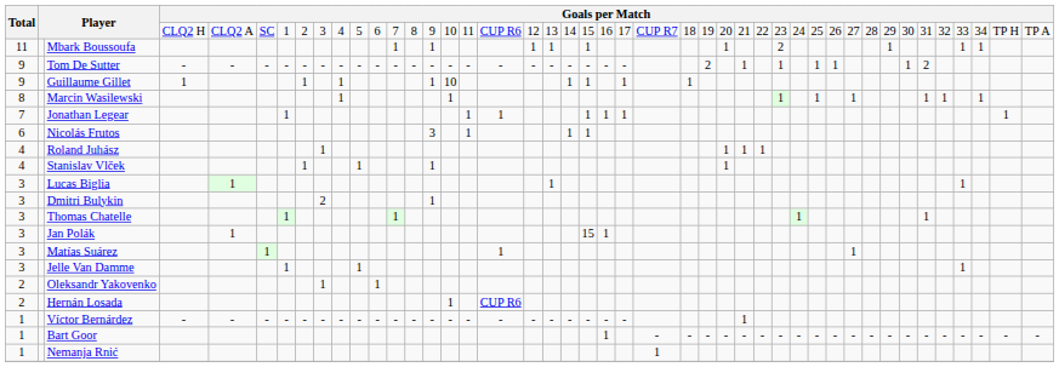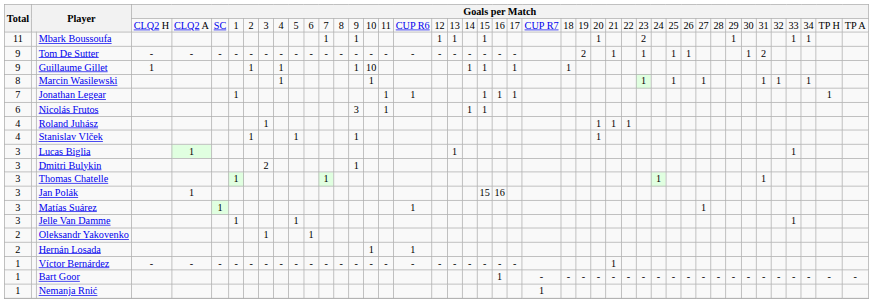 <table class="wikitable" style="text-align:center; line-height: 90%; font-size:90%;">
 <tr>
 <th rowspan="2">Total</th>
 <th rowspan="2" colspan="2">Player</th>
 <th colspan="41">Goals per Match</th>
 </tr>
 <tr>
 <td><a href='#'>CLQ2</a> H</td>
 <td><a href='#'>CLQ2</a> A</td>
 <td><a href='#'>SC</a></td>
 <td> 1 </td>
 <td> 2 </td>
 <td> 3 </td>
 <td> 4 </td>
 <td> 5 </td>
 <td> 6 </td>
 <td> 7 </td>
 <td> 8 </td>
 <td> 9 </td>
 <td>10</td>
 <td>11</td>
 <td><a href='#'>CUP R6</a></td>
 <td>12</td>
 <td>13</td>
 <td>14</td>
 <td>15</td>
 <td>16</td>
 <td>17</td>
 <td><a href='#'>CUP R7</a></td>
 <td>18</td>
 <td>19</td>
 <td>20</td>
 <td>21</td>
 <td>22</td>
 <td>23</td>
 <td>24</td>
 <td>25</td>
 <td>26</td>
 <td>27</td>
 <td>28</td>
 <td>29</td>
 <td>30</td>
 <td>31</td>
 <td>32</td>
 <td>33</td>
 <td>34</td>
 <td>TP H</td>
 <td>TP A</td>
 </tr>
 <tr>
 <td>11</td>
 <td></td>
 <td style="text-align:left;"><a href='#'>Mbark Boussoufa</a></td>
 <td></td>
 <td></td>
 <td></td>
 <td></td>
 <td></td>
 <td></td>
 <td></td>
 <td></td>
 <td></td>
 <td>1</td>
 <td></td>
 <td>1</td>
 <td></td>
 <td></td>
 <td></td>
 <td>1</td>
 <td>1</td>
 <td></td>
 <td>1</td>
 <td></td>
 <td></td>
 <td></td>
 <td></td>
 <td></td>
 <td>1</td>
 <td></td>
 <td></td>
 <td>2</td>
 <td></td>
 <td></td>
 <td></td>
 <td></td>
 <td></td>
 <td>1</td>
 <td></td>
 <td></td>
 <td></td>
 <td>1</td>
 <td>1</td>
 <td></td>
 <td></td>
 </tr>
 <tr>
 <td>9</td>
 <td></td>
 <td style="text-align:left;"><a href='#'>Tom De Sutter</a></td>
 <td>-</td>
 <td>-</td>
 <td>-</td>
 <td>-</td>
 <td>-</td>
 <td>-</td>
 <td>-</td>
 <td>-</td>
 <td>-</td>
 <td>-</td>
 <td>-</td>
 <td>-</td>
 <td>-</td>
 <td>-</td>
 <td>-</td>
 <td>-</td>
 <td>-</td>
 <td>-</td>
 <td>-</td>
 <td>-</td>
 <td>-</td>
 <td></td>
 <td></td>
 <td>2</td>
 <td></td>
 <td>1</td>
 <td></td>
 <td>1</td>
 <td></td>
 <td>1</td>
 <td>1</td>
 <td></td>
 <td></td>
 <td></td>
 <td>1</td>
 <td>2</td>
 <td></td>
 <td></td>
 <td></td>
 <td></td>
 <td></td>
 </tr>
 <tr>
 <td>9</td>
 <td></td>
 <td style="text-align:left;"><a href='#'>Guillaume Gillet</a></td>
 <td>1</td>
 <td></td>
 <td></td>
 <td></td>
 <td>1</td>
 <td></td>
 <td>1</td>
 <td></td>
 <td></td>
 <td></td>
 <td></td>
 <td>1</td>
 <td>10</td>
 <td></td>
 <td></td>
 <td></td>
 <td></td>
 <td>1</td>
 <td>1</td>
 <td></td>
 <td>1</td>
 <td></td>
 <td>1</td>
 <td></td>
 <td></td>
 <td></td>
 <td></td>
 <td></td>
 <td></td>
 <td></td>
 <td></td>
 <td></td>
 <td></td>
 <td></td>
 <td></td>
 <td></td>
 <td></td>
 <td></td>
 <td></td>
 <td></td>
 <td></td>
 </tr>
 <tr>
 <td>8</td>
 <td></td>
 <td style="text-align:left;"><a href='#'>Marcin Wasilewski</a></td>
 <td></td>
 <td></td>
 <td></td>
 <td></td>
 <td></td>
 <td></td>
 <td>1</td>
 <td></td>
 <td></td>
 <td></td>
 <td></td>
 <td></td>
 <td>1</td>
 <td></td>
 <td></td>
 <td></td>
 <td></td>
 <td></td>
 <td></td>
 <td></td>
 <td></td>
 <td></td>
 <td></td>
 <td></td>
 <td></td>
 <td></td>
 <td></td>
 <td style="background:#e0ffe0;">1</td>
 <td></td>
 <td>1</td>
 <td></td>
 <td>1</td>
 <td></td>
 <td></td>
 <td></td>
 <td>1</td>
 <td>1</td>
 <td></td>
 <td>1</td>
 <td></td>
 <td></td>
 </tr>
 <tr>
 <td>7</td>
 <td></td>
 <td style="text-align:left;"><a href='#'>Jonathan Legear</a></td>
 <td></td>
 <td></td>
 <td></td>
 <td>1</td>
 <td></td>
 <td></td>
 <td></td>
 <td></td>
 <td></td>
 <td></td>
 <td></td>
 <td></td>
 <td></td>
 <td>1</td>
 <td>1</td>
 <td></td>
 <td></td>
 <td></td>
 <td>1</td>
 <td>1</td>
 <td>1</td>
 <td></td>
 <td></td>
 <td></td>
 <td></td>
 <td></td>
 <td></td>
 <td></td>
 <td></td>
 <td></td>
 <td></td>
 <td></td>
 <td></td>
 <td></td>
 <td></td>
 <td></td>
 <td></td>
 <td></td>
 <td></td>
 <td>1</td>
 <td></td>
 </tr>
 <tr>
 <td>6</td>
 <td></td>
 <td style="text-align:left;"><a href='#'>Nicolás Frutos</a></td>
 <td></td>
 <td></td>
 <td></td>
 <td></td>
 <td></td>
 <td></td>
 <td></td>
 <td></td>
 <td></td>
 <td></td>
 <td></td>
 <td>3</td>
 <td></td>
 <td>1</td>
 <td></td>
 <td></td>
 <td></td>
 <td>1</td>
 <td>1</td>
 <td></td>
 <td></td>
 <td></td>
 <td></td>
 <td></td>
 <td></td>
 <td></td>
 <td></td>
 <td></td>
 <td></td>
 <td></td>
 <td></td>
 <td></td>
 <td></td>
 <td></td>
 <td></td>
 <td></td>
 <td></td>
 <td></td>
 <td></td>
 <td></td>
 <td></td>
 </tr>
 <tr>
 <td>4</td>
 <td></td>
 <td style="text-align:left;"><a href='#'>Roland Juhász</a></td>
 <td></td>
 <td></td>
 <td></td>
 <td></td>
 <td></td>
 <td>1</td>
 <td></td>
 <td></td>
 <td></td>
 <td></td>
 <td></td>
 <td></td>
 <td></td>
 <td></td>
 <td></td>
 <td></td>
 <td></td>
 <td></td>
 <td></td>
 <td></td>
 <td></td>
 <td></td>
 <td></td>
 <td></td>
 <td>1</td>
 <td>1</td>
 <td>1</td>
 <td></td>
 <td></td>
 <td></td>
 <td></td>
 <td></td>
 <td></td>
 <td></td>
 <td></td>
 <td></td>
 <td></td>
 <td></td>
 <td></td>
 <td></td>
 <td></td>
 </tr>
 <tr>
 <td>4</td>
 <td></td>
 <td style="text-align:left;"><a href='#'>Stanislav Vlček</a></td>
 <td></td>
 <td></td>
 <td></td>
 <td></td>
 <td>1</td>
 <td></td>
 <td></td>
 <td>1</td>
 <td></td>
 <td></td>
 <td></td>
 <td>1</td>
 <td></td>
 <td></td>
 <td></td>
 <td></td>
 <td></td>
 <td></td>
 <td></td>
 <td></td>
 <td></td>
 <td></td>
 <td></td>
 <td></td>
 <td>1</td>
 <td></td>
 <td></td>
 <td></td>
 <td></td>
 <td></td>
 <td></td>
 <td></td>
 <td></td>
 <td></td>
 <td></td>
 <td></td>
 <td></td>
 <td></td>
 <td></td>
 <td></td>
 <td></td>
 </tr>
 <tr>
 <td>3</td>
 <td></td>
 <td style="text-align:left;"><a href='#'>Lucas Biglia</a></td>
 <td></td>
 <td style="background:#e0ffe0;">1</td>
 <td></td>
 <td></td>
 <td></td>
 <td></td>
 <td></td>
 <td></td>
 <td></td>
 <td></td>
 <td></td>
 <td></td>
 <td></td>
 <td></td>
 <td></td>
 <td></td>
 <td>1</td>
 <td></td>
 <td></td>
 <td></td>
 <td></td>
 <td></td>
 <td></td>
 <td></td>
 <td></td>
 <td></td>
 <td></td>
 <td></td>
 <td></td>
 <td></td>
 <td></td>
 <td></td>
 <td></td>
 <td></td>
 <td></td>
 <td></td>
 <td></td>
 <td>1</td>
 <td></td>
 <td></td>
 <td></td>
 </tr>
 <tr>
 <td>3</td>
 <td></td>
 <td style="text-align:left;"><a href='#'>Dmitri Bulykin</a></td>
 <td></td>
 <td></td>
 <td></td>
 <td></td>
 <td></td>
 <td>2</td>
 <td></td>
 <td></td>
 <td></td>
 <td></td>
 <td></td>
 <td>1</td>
 <td></td>
 <td></td>
 <td></td>
 <td></td>
 <td></td>
 <td></td>
 <td></td>
 <td></td>
 <td></td>
 <td></td>
 <td></td>
 <td></td>
 <td></td>
 <td></td>
 <td></td>
 <td></td>
 <td></td>
 <td></td>
 <td></td>
 <td></td>
 <td></td>
 <td></td>
 <td></td>
 <td></td>
 <td></td>
 <td></td>
 <td></td>
 <td></td>
 <td></td>
 </tr>
 <tr>
 <td>3</td>
 <td></td>
 <td style="text-align:left;"><a href='#'>Thomas Chatelle</a></td>
 <td></td>
 <td></td>
 <td></td>
 <td style="background:#e0ffe0;">1</td>
 <td></td>
 <td></td>
 <td></td>
 <td></td>
 <td></td>
 <td style="background:#e0ffe0;">1</td>
 <td></td>
 <td></td>
 <td></td>
 <td></td>
 <td></td>
 <td></td>
 <td></td>
 <td></td>
 <td></td>
 <td></td>
 <td></td>
 <td></td>
 <td></td>
 <td></td>
 <td></td>
 <td></td>
 <td></td>
 <td></td>
 <td style="background:#e0ffe0;">1</td>
 <td></td>
 <td></td>
 <td></td>
 <td></td>
 <td></td>
 <td></td>
 <td>1</td>
 <td></td>
 <td></td>
 <td></td>
 <td></td>
 <td></td>
 </tr>
 <tr>
 <td>3</td>
 <td></td>
 <td style="text-align:left;"><a href='#'>Jan Polák</a></td>
 <td></td>
 <td>1</td>
 <td></td>
 <td></td>
 <td></td>
 <td></td>
 <td></td>
 <td></td>
 <td></td>
 <td></td>
 <td></td>
 <td></td>
 <td></td>
 <td></td>
 <td></td>
 <td></td>
 <td></td>
 <td></td>
 <td>15</td>
-<td>1</td>
+<td>16</td>
 <td></td>
 <td></td>
 <td></td>
 <td></td>
 <td></td>
 <td></td>
 <td></td>
 <td></td>
 <td></td>
 <td></td>
 <td></td>
 <td></td>
 <td></td>
 <td></td>
 <td></td>
 <td></td>
 <td></td>
 <td></td>
 <td></td>
 <td></td>
 <td></td>
 </tr>
 <tr>
 <td>3</td>
 <td></td>
 <td style="text-align:left;"><a href='#'>Matías Suárez</a></td>
 <td></td>
 <td></td>
 <td style="background:#e0ffe0;">1</td>
 <td></td>
 <td></td>
 <td></td>
 <td></td>
 <td></td>
 <td></td>
 <td></td>
 <td></td>
 <td></td>
 <td></td>
 <td></td>
 <td>1</td>
 <td></td>
 <td></td>
 <td></td>
 <td></td>
 <td></td>
 <td></td>
 <td></td>
 <td></td>
 <td></td>
 <td></td>
 <td></td>
 <td></td>
 <td></td>
 <td></td>
 <td></td>
 <td></td>
 <td>1</td>
 <td></td>
 <td></td>
 <td></td>
 <td></td>
 <td></td>
 <td></td>
 <td></td>
 <td></td>
 <td></td>
 </tr>
 <tr>
 <td>3</td>
 <td></td>
 <td style="text-align:left;"><a href='#'>Jelle Van Damme</a></td>
 <td></td>
 <td></td>
 <td></td>
 <td>1</td>
 <td></td>
 <td></td>
 <td></td>
 <td>1</td>
 <td></td>
 <td></td>
 <td></td>
 <td></td>
 <td></td>
 <td></td>
 <td></td>
 <td></td>
 <td></td>
 <td></td>
 <td></td>
 <td></td>
 <td></td>
 <td></td>
 <td></td>
 <td></td>
 <td></td>
 <td></td>
 <td></td>
 <td></td>
 <td></td>
 <td></td>
 <td></td>
 <td></td>
 <td></td>
 <td></td>
 <td></td>
 <td></td>
 <td></td>
 <td>1</td>
 <td></td>
 <td></td>
 <td></td>
 </tr>
 <tr>
 <td>2</td>
 <td></td>
 <td style="text-align:left;"><a href='#'>Oleksandr Yakovenko</a></td>
 <td></td>
 <td></td>
 <td></td>
 <td></td>
 <td></td>
 <td>1</td>
 <td></td>
 <td></td>
 <td>1</td>
 <td></td>
 <td></td>
 <td></td>
 <td></td>
 <td></td>
 <td></td>
 <td></td>
 <td></td>
 <td></td>
 <td></td>
 <td></td>
 <td></td>
 <td></td>
 <td></td>
 <td></td>
 <td></td>
 <td></td>
 <td></td>
 <td></td>
 <td></td>
 <td></td>
 <td></td>
 <td></td>
 <td></td>
 <td></td>
 <td></td>
 <td></td>
 <td></td>
 <td></td>
 <td></td>
 <td></td>
 <td></td>
 </tr>
 <tr>
 <td>2</td>
 <td></td>
 <td style="text-align:left;"><a href='#'>Hernán Losada</a></td>
 <td></td>
 <td></td>
 <td></td>
 <td></td>
 <td></td>
 <td></td>
 <td></td>
 <td></td>
 <td></td>
 <td></td>
 <td></td>
 <td></td>
 <td>1</td>
 <td></td>
-<td><a href='#'>CUP R6</a></td>
+<td>1</td>
 <td></td>
 <td></td>
 <td></td>
 <td></td>
 <td></td>
 <td></td>
 <td></td>
 <td></td>
 <td></td>
 <td></td>
 <td></td>
 <td></td>
 <td></td>
 <td></td>
 <td></td>
 <td></td>
 <td></td>
 <td></td>
 <td></td>
 <td></td>
 <td></td>
 <td></td>
 <td></td>
 <td></td>
 <td></td>
 <td></td>
 </tr>
 <tr>
 <td>1</td>
 <td></td>
 <td style="text-align:left;"><a href='#'>Víctor Bernárdez</a></td>
 <td>-</td>
 <td>-</td>
 <td>-</td>
 <td>-</td>
 <td>-</td>
 <td>-</td>
 <td>-</td>
 <td>-</td>
 <td>-</td>
 <td>-</td>
 <td>-</td>
 <td>-</td>
 <td>-</td>
 <td>-</td>
 <td>-</td>
 <td>-</td>
 <td>-</td>
 <td>-</td>
 <td>-</td>
 <td>-</td>
 <td>-</td>
 <td></td>
 <td></td>
 <td></td>
 <td></td>
 <td>1</td>
 <td></td>
 <td></td>
 <td></td>
 <td></td>
 <td></td>
 <td></td>
 <td></td>
 <td></td>
 <td></td>
 <td></td>
 <td></td>
 <td></td>
 <td></td>
 <td></td>
 <td></td>
 </tr>
 <tr>
 <td>1</td>
 <td></td>
 <td style="text-align:left;"><a href='#'>Bart Goor</a></td>
 <td></td>
 <td></td>
 <td></td>
 <td></td>
 <td></td>
 <td></td>
 <td></td>
 <td></td>
 <td></td>
 <td></td>
 <td></td>
 <td></td>
 <td></td>
 <td></td>
 <td></td>
 <td></td>
 <td></td>
 <td></td>
 <td></td>
 <td>1</td>
 <td></td>
 <td>-</td>
 <td>-</td>
 <td>-</td>
 <td>-</td>
 <td>-</td>
 <td>-</td>
 <td>-</td>
 <td>-</td>
 <td>-</td>
 <td>-</td>
 <td>-</td>
 <td>-</td>
 <td>-</td>
 <td>-</td>
 <td>-</td>
 <td>-</td>
 <td>-</td>
 <td>-</td>
 <td>-</td>
 <td>-</td>
 </tr>
 <tr>
 <td>1</td>
 <td></td>
 <td style="text-align:left;"><a href='#'>Nemanja Rnić</a></td>
 <td></td>
 <td></td>
 <td></td>
 <td></td>
 <td></td>
 <td></td>
 <td></td>
 <td></td>
 <td></td>
 <td></td>
 <td></td>
 <td></td>
 <td></td>
 <td></td>
 <td></td>
 <td></td>
 <td></td>
 <td></td>
 <td></td>
 <td></td>
 <td></td>
 <td>1</td>
 <td></td>
 <td></td>
 <td></td>
 <td></td>
 <td></td>
 <td></td>
 <td></td>
 <td></td>
 <td></td>
 <td></td>
 <td></td>
 <td></td>
 <td></td>
 <td></td>
 <td></td>
 <td></td>
 <td></td>
 <td></td>
 <td></td>
 </tr>
 <tr>
 </tr>
 <tr>
 </tr>
 </table>
